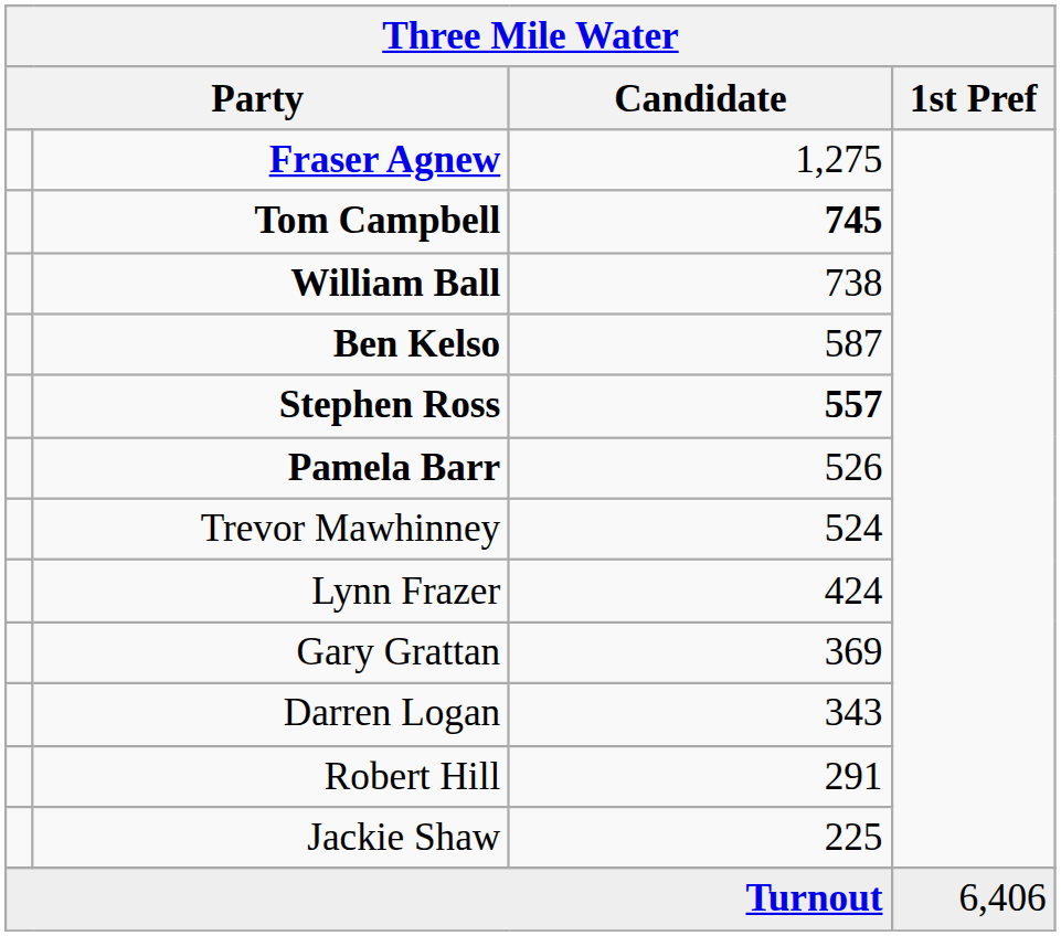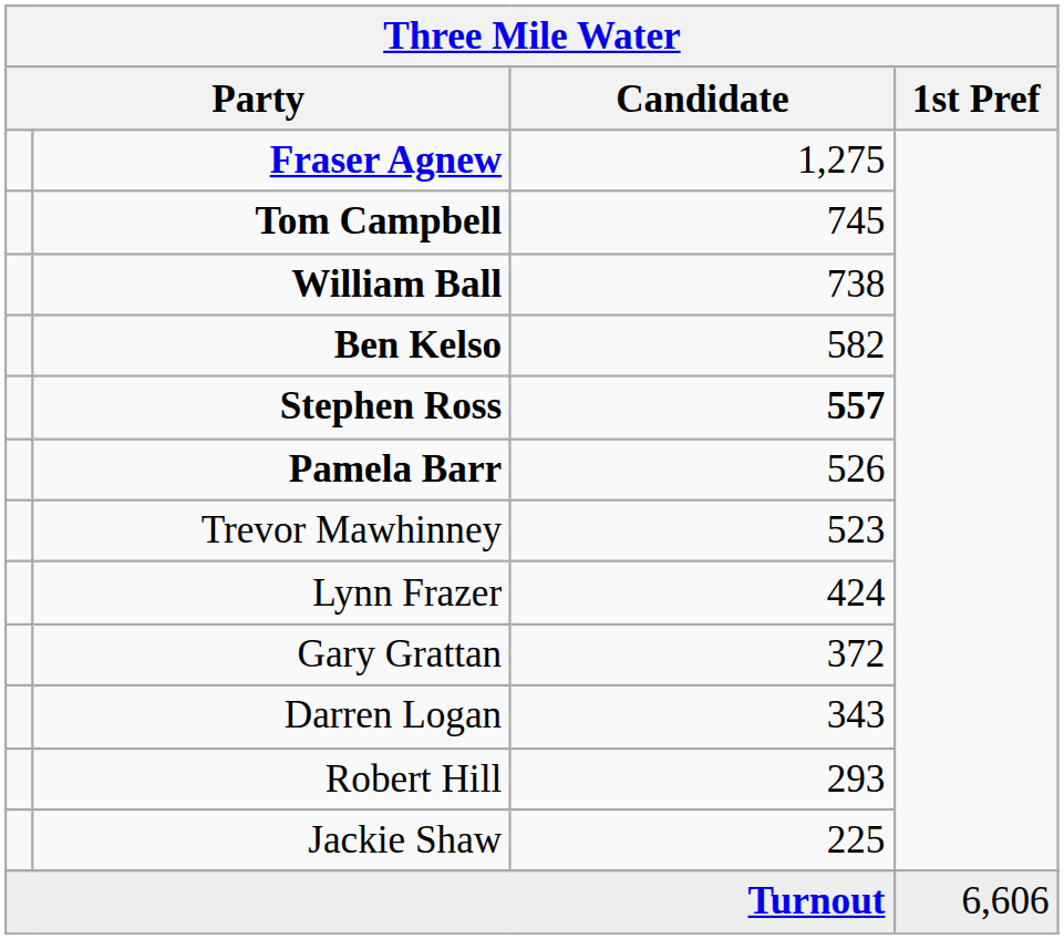 <table class="wikitable">
 <tr>
 <th colspan="4" align="center"><a href='#'>Three Mile Water</a></th>
 </tr>
 <tr>
 <th colspan="2" align="center" width=200>Party</th>
 <th width=150>Candidate</th>
 <th width=60>1st Pref</th>
 </tr>
 <tr>
 <td></td>
 <td align="right"><strong><a href='#'>Fraser Agnew</a></strong></td>
 <td align="right">1,275</td>
 </tr>
 <tr>
 <td></td>
 <td align="right"><strong>Tom Campbell</strong></td>
-<td align="right"><strong>745</strong></td>
+<td align="right">745</td>
 </tr>
 <tr>
 <td></td>
 <td align="right"><strong>William Ball</strong></td>
 <td align="right">738</td>
 </tr>
 <tr>
 <td></td>
 <td align="right"><strong>Ben Kelso</strong></td>
-<td align="right">587</td>
+<td align="right">582</td>
 </tr>
 <tr>
 <td></td>
 <td align="right"><strong>Stephen Ross</strong></td>
 <td align="right"><strong>557</strong></td>
 </tr>
 <tr>
 <td></td>
 <td align="right"><strong>Pamela Barr</strong></td>
 <td align="right">526</td>
 </tr>
 <tr>
 <td></td>
 <td align="right">Trevor Mawhinney</td>
-<td align="right">524</td>
+<td align="right">523</td>
 </tr>
 <tr>
 <td></td>
 <td align="right">Lynn Frazer</td>
 <td align="right">424</td>
 </tr>
 <tr>
 <td></td>
 <td align="right">Gary Grattan</td>
-<td align="right">369</td>
+<td align="right">372</td>
 </tr>
 <tr>
 <td></td>
 <td align="right">Darren Logan</td>
 <td align="right">343</td>
 </tr>
 <tr>
 <td></td>
 <td align="right">Robert Hill</td>
-<td align="right">291</td>
+<td align="right">293</td>
 </tr>
 <tr>
 <td></td>
 <td align="right">Jackie Shaw</td>
 <td align="right">225</td>
 </tr>
 <tr>
 </tr>
 <tr bgcolor="EEEEEE">
 <td colspan=3 align="right"><strong><a href='#'>Turnout</a></strong></td>
-<td align="right">6,406</td>
+<td align="right">6,606</td>
 </tr>
 </table>
